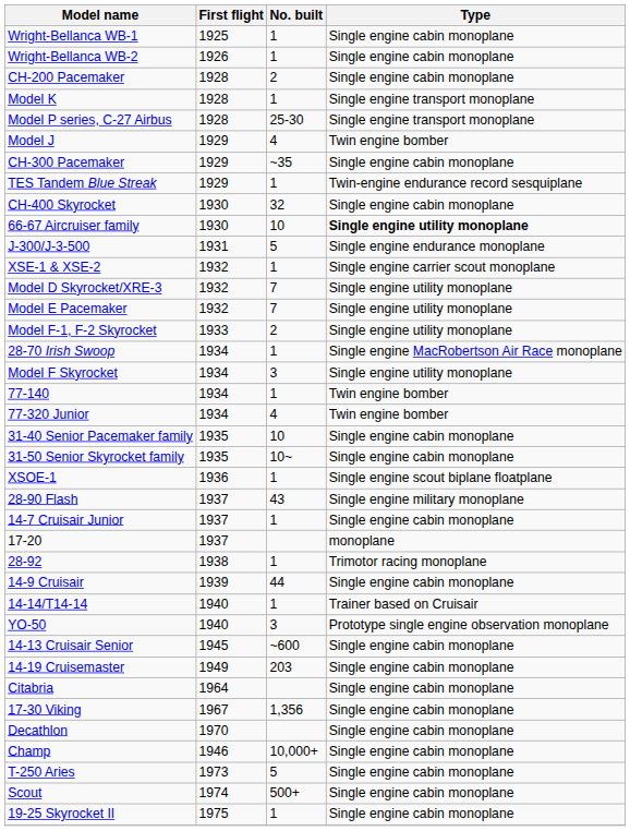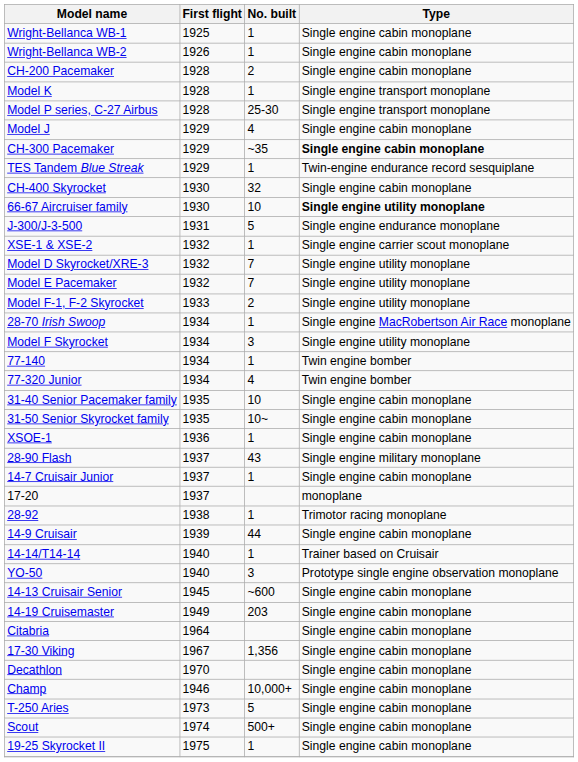 <table class="wikitable sortable">
 <tr>
 <th>Model name</th>
 <th>First flight</th>
 <th>No. built</th>
 <th>Type</th>
 </tr>
 <tr>
 <td><a href='#'>Wright-Bellanca WB-1</a></td>
 <td>1925</td>
 <td>1</td>
 <td>Single engine cabin monoplane</td>
 </tr>
 <tr>
 <td><a href='#'>Wright-Bellanca WB-2</a></td>
 <td>1926</td>
 <td>1</td>
 <td>Single engine cabin monoplane</td>
 </tr>
 <tr>
 <td><a href='#'>CH-200 Pacemaker</a></td>
 <td>1928</td>
 <td>2</td>
 <td>Single engine cabin monoplane</td>
 </tr>
 <tr>
 <td><a href='#'>Model K</a></td>
 <td>1928</td>
 <td>1</td>
 <td>Single engine transport monoplane</td>
 </tr>
 <tr>
 <td><a href='#'>Model P series, C-27 Airbus</a></td>
 <td>1928</td>
 <td>25-30</td>
 <td>Single engine transport monoplane</td>
 </tr>
 <tr>
 <td><a href='#'>Model J</a></td>
 <td>1929</td>
 <td>4</td>
-<td>Twin engine bomber</td>
+<td>Single engine cabin monoplane</td>
 </tr>
 <tr>
 <td><a href='#'>CH-300 Pacemaker</a></td>
 <td>1929</td>
 <td>~35</td>
-<td>Single engine cabin monoplane</td>
+<td><strong>Single engine cabin monoplane</strong></td>
 </tr>
 <tr>
 <td><a href='#'>TES Tandem <em>Blue Streak</em></a></td>
 <td>1929</td>
 <td>1</td>
 <td>Twin-engine endurance record sesquiplane</td>
 </tr>
 <tr>
 <td><a href='#'>CH-400 Skyrocket</a></td>
 <td>1930</td>
 <td>32</td>
 <td>Single engine cabin monoplane</td>
 </tr>
 <tr>
 <td><a href='#'>66-67 Aircruiser family</a></td>
 <td>1930</td>
 <td>10</td>
 <td><strong>Single engine utility monoplane</strong></td>
 </tr>
 <tr>
 <td><a href='#'>J-300/J-3-500</a></td>
 <td>1931</td>
 <td>5</td>
 <td>Single engine endurance monoplane</td>
 </tr>
 <tr>
 <td><a href='#'>XSE-1 & XSE-2</a></td>
 <td>1932</td>
 <td>1</td>
 <td>Single engine carrier scout monoplane</td>
 </tr>
 <tr>
 <td><a href='#'>Model D Skyrocket/XRE-3</a></td>
 <td>1932</td>
 <td>7</td>
 <td>Single engine utility monoplane</td>
 </tr>
 <tr>
 <td><a href='#'>Model E Pacemaker</a></td>
 <td>1932</td>
 <td>7</td>
 <td>Single engine utility monoplane</td>
 </tr>
 <tr>
 <td><a href='#'>Model F-1, F-2 Skyrocket</a></td>
 <td>1933</td>
 <td>2</td>
 <td>Single engine utility monoplane</td>
 </tr>
 <tr>
 <td><a href='#'>28-70 <em>Irish Swoop</em></a></td>
 <td>1934</td>
 <td>1</td>
 <td>Single engine <a href='#'>MacRobertson Air Race</a> monoplane</td>
 </tr>
 <tr>
 <td><a href='#'>Model F Skyrocket</a></td>
 <td>1934</td>
 <td>3</td>
 <td>Single engine utility monoplane</td>
 </tr>
 <tr>
 <td><a href='#'>77-140</a></td>
 <td>1934</td>
 <td>1</td>
 <td>Twin engine bomber</td>
 </tr>
 <tr>
 <td><a href='#'>77-320 Junior</a></td>
 <td>1934</td>
 <td>4</td>
 <td>Twin engine bomber</td>
 </tr>
 <tr>
 <td><a href='#'>31-40 Senior Pacemaker family</a></td>
 <td>1935</td>
 <td>10</td>
 <td>Single engine cabin monoplane</td>
 </tr>
 <tr>
 <td><a href='#'>31-50 Senior Skyrocket family</a></td>
 <td>1935</td>
 <td>10~</td>
 <td>Single engine cabin monoplane</td>
 </tr>
 <tr>
 <td><a href='#'>XSOE-1</a></td>
 <td>1936</td>
 <td>1</td>
-<td>Single engine scout biplane floatplane</td>
+<td>Single engine cabin monoplane</td>
 </tr>
 <tr>
 <td><a href='#'>28-90 Flash</a></td>
 <td>1937</td>
 <td>43</td>
 <td>Single engine military monoplane</td>
 </tr>
 <tr>
 <td><a href='#'>14-7 Cruisair Junior</a></td>
 <td>1937</td>
 <td>1</td>
 <td>Single engine cabin monoplane</td>
 </tr>
 <tr>
 <td>17-20</td>
 <td>1937</td>
 <td></td>
 <td>monoplane</td>
 </tr>
 <tr>
 <td><a href='#'>28-92</a></td>
 <td>1938</td>
 <td>1</td>
 <td>Trimotor racing monoplane</td>
 </tr>
 <tr>
 <td><a href='#'>14-9 Cruisair</a></td>
 <td>1939</td>
 <td>44</td>
 <td>Single engine cabin monoplane</td>
 </tr>
 <tr>
 <td><a href='#'>14-14/T14-14</a></td>
 <td>1940</td>
 <td>1</td>
 <td>Trainer based on Cruisair</td>
 </tr>
 <tr>
 <td><a href='#'>YO-50</a></td>
 <td>1940</td>
 <td>3</td>
 <td>Prototype single engine observation monoplane</td>
 </tr>
 <tr>
 <td><a href='#'>14-13 Cruisair Senior</a></td>
 <td>1945</td>
 <td>~600</td>
 <td>Single engine cabin monoplane</td>
 </tr>
 <tr>
 <td><a href='#'>14-19 Cruisemaster</a></td>
 <td>1949</td>
 <td>203</td>
 <td>Single engine cabin monoplane</td>
 </tr>
 <tr>
 <td><a href='#'>Citabria</a></td>
 <td>1964</td>
 <td></td>
 <td>Single engine cabin monoplane</td>
 </tr>
 <tr>
 <td><a href='#'>17-30 Viking</a></td>
 <td>1967</td>
 <td>1,356</td>
 <td>Single engine cabin monoplane</td>
 </tr>
 <tr>
 <td><a href='#'>Decathlon</a></td>
 <td>1970</td>
 <td></td>
 <td>Single engine cabin monoplane</td>
 </tr>
 <tr>
 <td><a href='#'>Champ</a></td>
 <td>1946</td>
 <td>10,000+</td>
 <td>Single engine cabin monoplane</td>
 </tr>
 <tr>
 <td><a href='#'>T-250 Aries</a></td>
 <td>1973</td>
 <td>5</td>
 <td>Single engine cabin monoplane</td>
 </tr>
 <tr>
 <td><a href='#'>Scout</a></td>
 <td>1974</td>
 <td>500+</td>
 <td>Single engine cabin monoplane</td>
 </tr>
 <tr>
 <td><a href='#'>19-25 Skyrocket II</a></td>
 <td>1975</td>
 <td>1</td>
 <td>Single engine cabin monoplane</td>
 </tr>
 <tr>
 </tr>
 </table>
